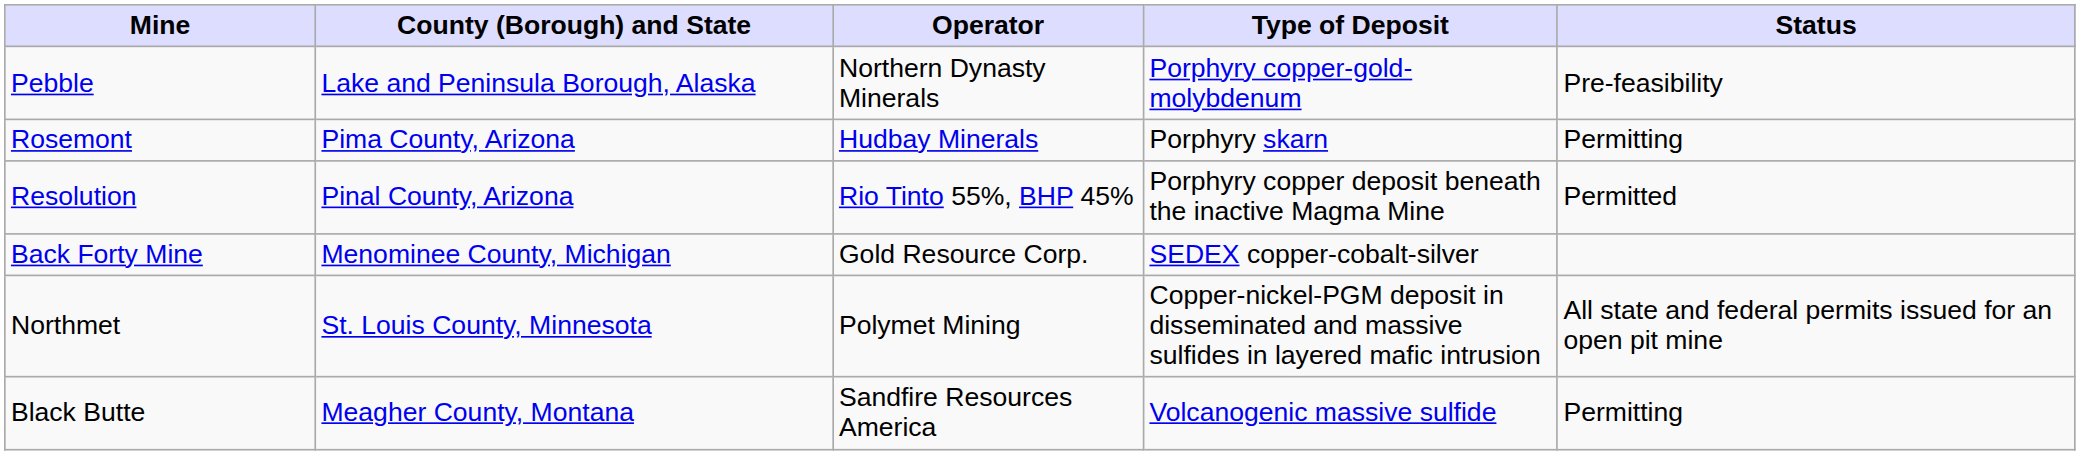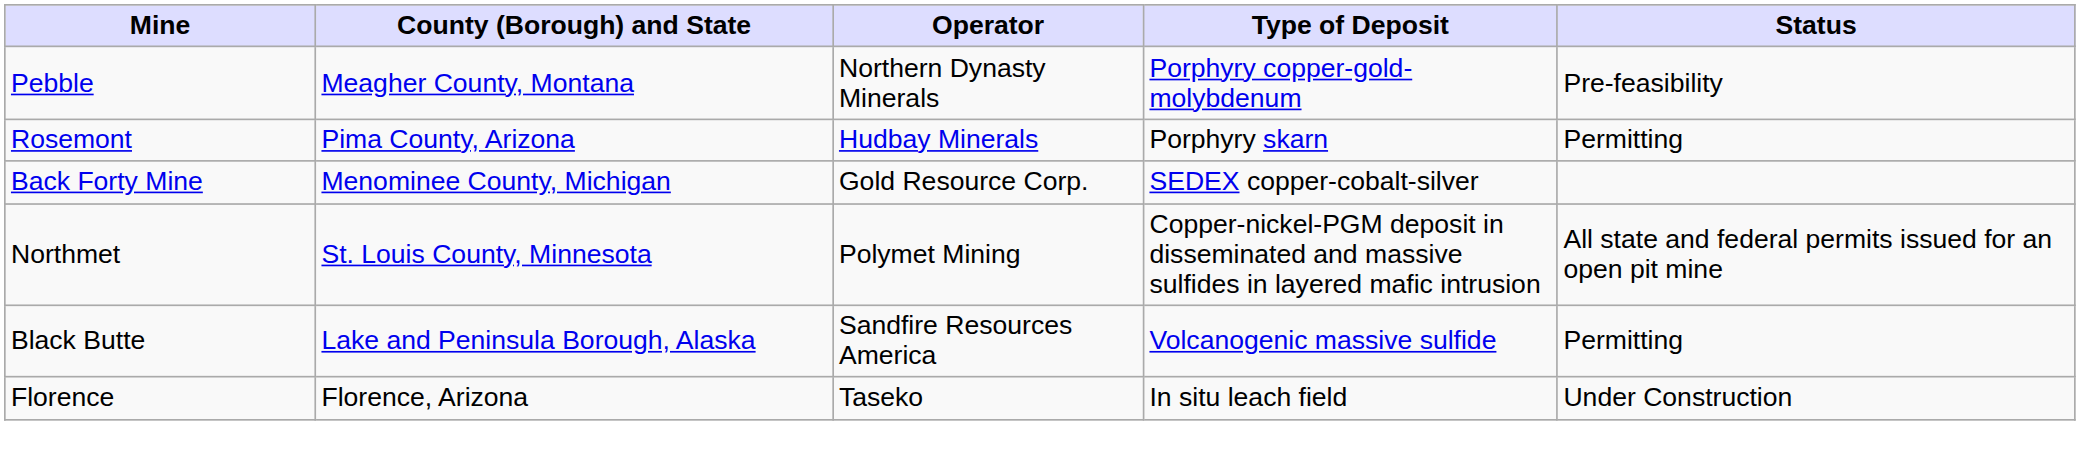 <table class="wikitable sortable sortable">
 <tr>
 <th style="background:#ddf; width:15%;">Mine</th>
 <th style="background:#ddf; width:25%;">County (Borough) and State</th>
 <th style="background:#ddf; width:15%;">Operator</th>
 <th style="background:#ddf; width:20%;">Type of Deposit</th>
 <th style="background:#ddf; width:25%;">Status</th>
 </tr>
 <tr>
 <td><a href='#'>Pebble</a></td>
-<td><a href='#'>Lake and Peninsula Borough, Alaska</a><br></td>
+<td><a href='#'>Meagher County, Montana</a></td>
 <td>Northern Dynasty Minerals</td>
 <td><a href='#'>Porphyry copper-gold-molybdenum</a></td>
 <td>Pre-feasibility</td>
 </tr>
 <tr>
 <td><a href='#'>Rosemont</a></td>
 <td><a href='#'>Pima County, Arizona</a><br> </td>
 <td><a href='#'>Hudbay Minerals</a></td>
 <td>Porphyry <a href='#'>skarn</a></td>
 <td>Permitting</td>
-</tr>
-<tr>
-<td><a href='#'>Resolution</a></td>
-<td><a href='#'>Pinal County, Arizona</a> <br></td>
-<td><a href='#'>Rio Tinto</a> 55%, <a href='#'>BHP</a> 45%</td>
-<td>Porphyry copper deposit beneath the inactive Magma Mine</td>
-<td>Permitted</td>
 </tr>
 <tr>
 <td><a href='#'>Back Forty Mine</a></td>
 <td><a href='#'>Menominee County, Michigan</a> <br></td>
 <td>Gold Resource Corp.</td>
 <td><a href='#'>SEDEX</a> copper-cobalt-silver</td>
 </tr>
 <tr>
 <td>Northmet</td>
 <td><a href='#'>St. Louis County, Minnesota</a></td>
 <td>Polymet Mining</td>
 <td>Copper-nickel-PGM deposit in disseminated and massive sulfides in layered mafic intrusion</td>
 <td>All state and federal permits issued for an open pit mine</td>
 </tr>
 <tr>
 <td>Black Butte</td>
-<td><a href='#'>Meagher County, Montana</a></td>
+<td><a href='#'>Lake and Peninsula Borough, Alaska</a><br></td>
 <td>Sandfire Resources America</td>
 <td><a href='#'>Volcanogenic massive sulfide</a></td>
 <td>Permitting</td>
 </tr>
+<tr>
+<td>Florence</td>
+<td>Florence, Arizona</td>
+<td>Taseko</td>
+<td>In situ leach field</td>
+<td>Under Construction</td>
+</tr>
 </table>
